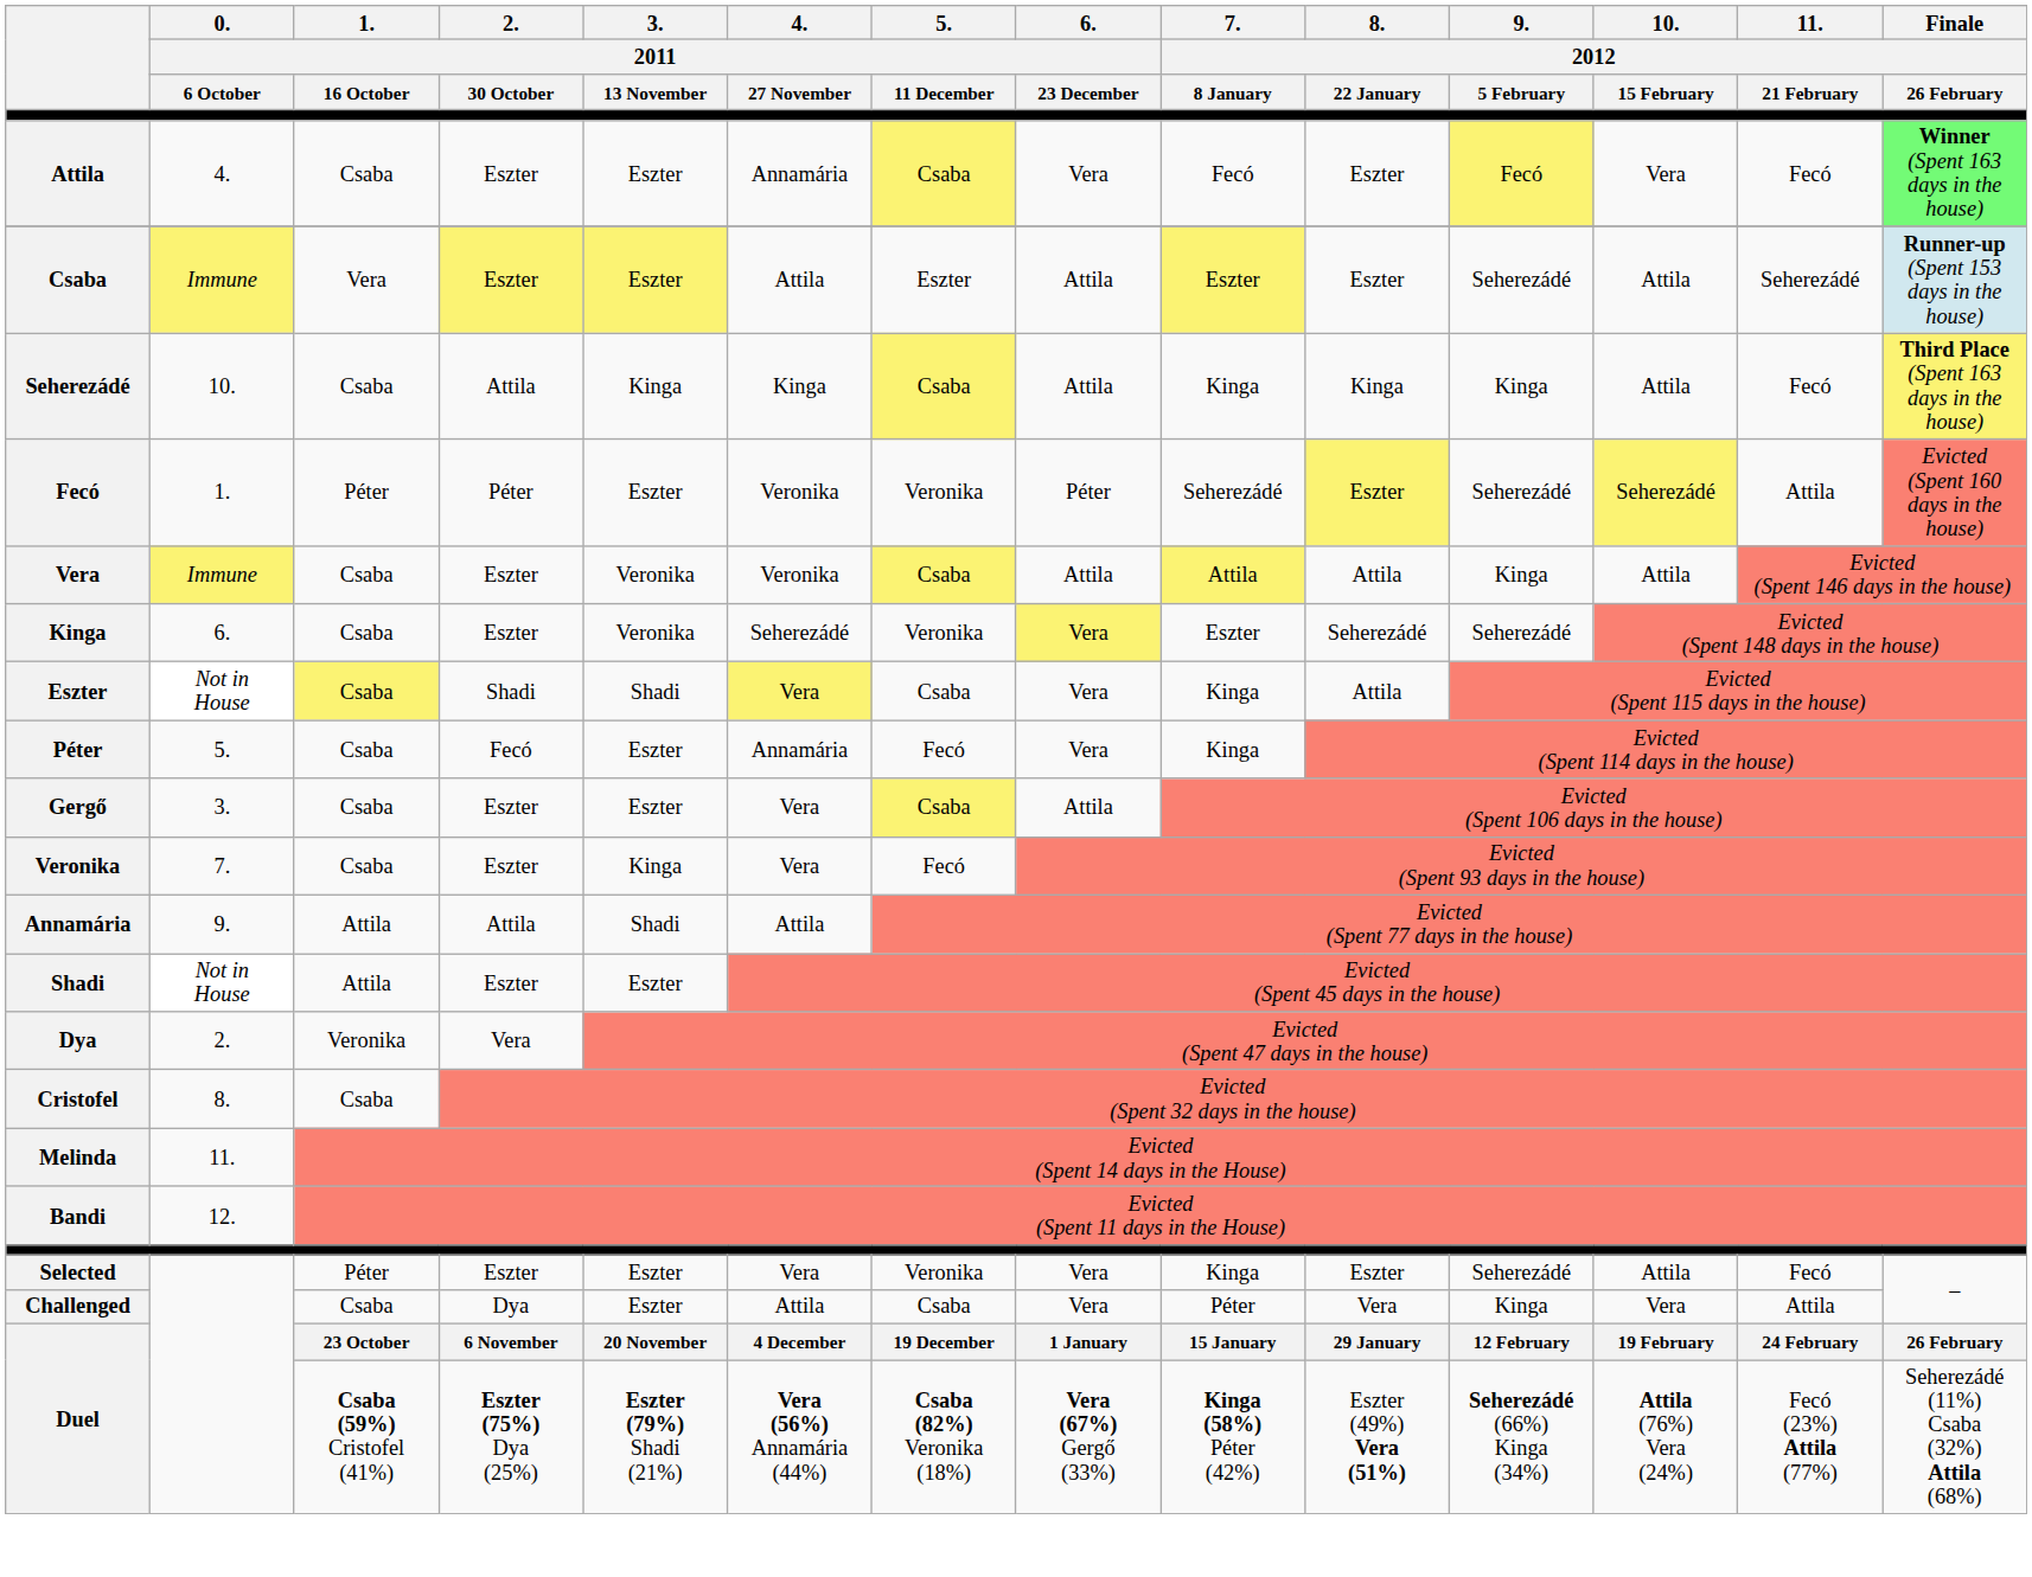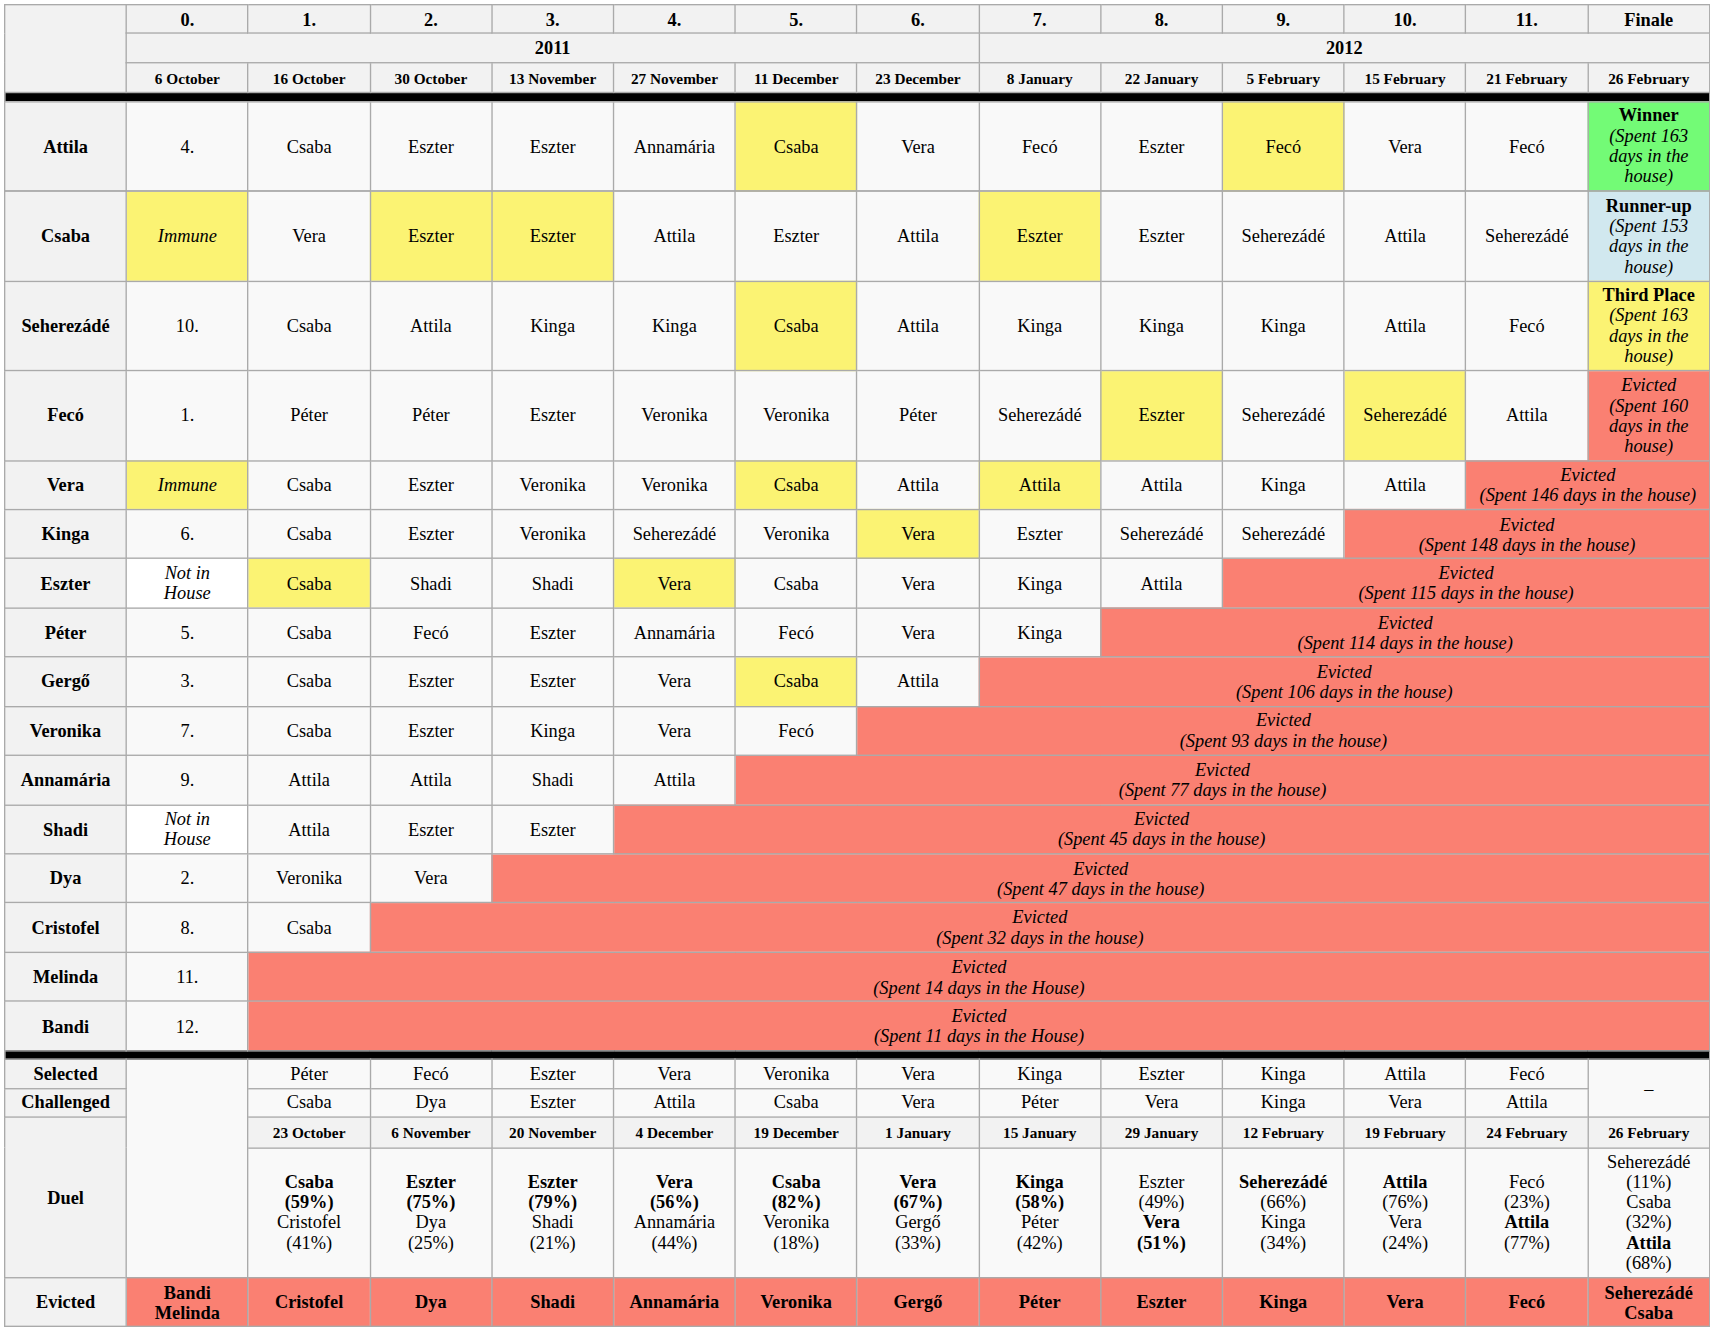 <table class="wikitable" style="font-size:85%; text-align:center; line-height:15px; width: 100%;">
 <tr>
 <th rowspan="3" style="width:7%"></th>
 <th style="width:7%">0.</th>
 <th style="width:7%">1.</th>
 <th style="width:7%">2.</th>
 <th style="width:7%">3.</th>
 <th style="width:7%">4.</th>
 <th style="width:7%">5.</th>
 <th style="width:7%">6.</th>
 <th style="width:7%">7.</th>
 <th style="width:7%">8.</th>
 <th style="width:7%">9.</th>
 <th style="width:7%">10.</th>
 <th style="width:7%">11.</th>
 <th style="width:7%">Finale</th>
 </tr>
 <tr>
 <th colspan="7">2011</th>
 <th ! colspan="6">2012</th>
 </tr>
 <tr>
 <th><small>6 October</small></th>
 <th><small>16 October</small></th>
 <th><small>30 October</small></th>
 <th><small>13 November</small></th>
 <th><small>27 November</small></th>
 <th><small>11 December</small></th>
 <th><small>23 December</small></th>
 <th><small>8 January</small></th>
 <th><small>22 January</small></th>
 <th><small>5 February</small></th>
 <th><small>15 February</small></th>
 <th><small>21 February</small></th>
 <th><small>26 February</small></th>
 </tr>
 <tr>
 <td style="background:#000;" colspan="14"></td>
 </tr>
 <tr>
 <th><strong>Attila</strong></th>
 <td>4.</td>
 <td>Csaba</td>
 <td>Eszter</td>
 <td>Eszter</td>
 <td>Annamária</td>
 <td style="background:#FBF373">Csaba</td>
 <td>Vera</td>
 <td>Fecó</td>
 <td>Eszter</td>
 <td style="background:#FBF373">Fecó</td>
 <td>Vera</td>
 <td>Fecó</td>
 <td style="background:#73FB76"><strong>Winner</strong><br><em>(Spent 163 days in the house)</em></td>
 </tr>
 <tr>
 </tr>
 <tr>
 <th><strong>Csaba</strong></th>
 <td style="background:#FBF373"><em>Immune</em></td>
 <td>Vera</td>
 <td style="background:#FBF373">Eszter</td>
 <td style="background:#FBF373">Eszter</td>
 <td>Attila</td>
 <td>Eszter</td>
 <td>Attila</td>
 <td style="background:#FBF373">Eszter</td>
 <td>Eszter</td>
 <td>Seherezádé</td>
 <td>Attila</td>
 <td>Seherezádé</td>
 <td style="background:#D1E8EF"><strong>Runner-up</strong><br><em>(Spent 153 days in the house)</em></td>
 </tr>
 <tr>
 <th><strong>Seherezádé</strong></th>
 <td>10.</td>
 <td>Csaba</td>
 <td>Attila</td>
 <td>Kinga</td>
 <td>Kinga</td>
 <td style="background:#FBF373">Csaba</td>
 <td>Attila</td>
 <td>Kinga</td>
 <td>Kinga</td>
 <td>Kinga</td>
 <td>Attila</td>
 <td>Fecó</td>
 <td style="background:#FBF373"><strong>Third Place</strong><br><em>(Spent 163 days in the house)</em></td>
 </tr>
 <tr>
 <th><strong>Fecó</strong></th>
 <td>1.</td>
 <td>Péter</td>
 <td>Péter</td>
 <td>Eszter</td>
 <td>Veronika</td>
 <td>Veronika</td>
 <td>Péter</td>
 <td>Seherezádé</td>
 <td style="background:#FBF373">Eszter</td>
 <td>Seherezádé</td>
 <td style="background:#FBF373">Seherezádé</td>
 <td>Attila</td>
 <td style="background:#fa8072"><em>Evicted<br>(Spent 160 days in the house)</em></td>
 </tr>
 <tr>
 <th><strong>Vera</strong></th>
 <td style="background:#FBF373"><em>Immune</em></td>
 <td>Csaba</td>
 <td>Eszter</td>
 <td>Veronika</td>
 <td>Veronika</td>
 <td style="background:#FBF373">Csaba</td>
 <td>Attila</td>
 <td style="background:#FBF373">Attila</td>
 <td>Attila</td>
 <td>Kinga</td>
 <td>Attila</td>
 <td style="background:#fa8072" colspan="2"><em>Evicted<br>(Spent 146 days in the house)</em></td>
 </tr>
 <tr>
 <th><strong>Kinga</strong></th>
 <td>6.</td>
 <td>Csaba</td>
 <td>Eszter</td>
 <td>Veronika</td>
 <td>Seherezádé</td>
 <td>Veronika</td>
 <td style="background:#FBF373">Vera</td>
 <td>Eszter</td>
 <td>Seherezádé</td>
 <td>Seherezádé</td>
 <td style="background:#fa8072" colspan="3"><em>Evicted<br>(Spent 148 days in the house)</em></td>
 </tr>
 <tr>
 <th><strong>Eszter</strong></th>
 <td style=background:white><em>Not in<br>House</em></td>
 <td style="background:#FBF373">Csaba</td>
 <td>Shadi</td>
 <td>Shadi</td>
 <td style="background:#FBF373">Vera</td>
 <td>Csaba</td>
 <td>Vera</td>
 <td>Kinga</td>
 <td>Attila</td>
 <td style="background:#fa8072" colspan="4"><em>Evicted<br>(Spent 115 days in the house)</em></td>
 </tr>
 <tr>
 <th><strong>Péter</strong></th>
 <td>5.</td>
 <td>Csaba</td>
 <td>Fecó</td>
 <td>Eszter</td>
 <td>Annamária</td>
 <td>Fecó</td>
 <td>Vera</td>
 <td>Kinga</td>
 <td style="background:#fa8072" colspan="5"><em>Evicted<br>(Spent 114 days in the house)</em></td>
 </tr>
 <tr>
 <th><strong>Gergő</strong></th>
 <td>3.</td>
 <td>Csaba</td>
 <td>Eszter</td>
 <td>Eszter</td>
 <td>Vera</td>
 <td style="background:#FBF373">Csaba</td>
 <td>Attila</td>
 <td style="background:#fa8072" colspan="6"><em>Evicted<br>(Spent 106 days in the house)</em></td>
 </tr>
 <tr>
 <th><strong>Veronika</strong></th>
 <td>7.</td>
 <td>Csaba</td>
 <td>Eszter</td>
 <td>Kinga</td>
 <td>Vera</td>
 <td>Fecó</td>
 <td style="background:#fa8072" colspan="7"><em>Evicted<br>(Spent 93 days in the house)</em></td>
 </tr>
 <tr>
 <th><strong>Annamária</strong></th>
 <td>9.</td>
 <td>Attila</td>
 <td>Attila</td>
 <td>Shadi</td>
 <td>Attila</td>
 <td style="background:#fa8072" colspan="8"><em>Evicted<br>(Spent 77 days in the house)</em></td>
 </tr>
 <tr>
 <th><strong>Shadi</strong></th>
 <td style=background:white><em>Not in<br>House</em></td>
 <td>Attila</td>
 <td>Eszter</td>
 <td>Eszter</td>
 <td style="background:#fa8072" colspan="9"><em>Evicted<br>(Spent 45 days in the house)</em></td>
 </tr>
 <tr>
 <th><strong>Dya</strong></th>
 <td>2.</td>
 <td>Veronika</td>
 <td>Vera</td>
 <td style="background:#fa8072" colspan="10"><em>Evicted<br>(Spent 47 days in the house)</em></td>
 </tr>
 <tr>
 <th><strong>Cristofel</strong></th>
 <td>8.</td>
 <td>Csaba</td>
 <td style="background:#fa8072" colspan="11"><em>Evicted<br>(Spent 32 days in the house)</em></td>
 </tr>
 <tr>
 <th><strong>Melinda</strong></th>
 <td>11.</td>
 <td style="background:#fa8072" colspan="12"><em>Evicted<br>(Spent 14 days in the House)</em></td>
 </tr>
 <tr>
 <th><strong>Bandi</strong></th>
 <td>12.</td>
 <td style="background:#fa8072" colspan="12"><em>Evicted<br>(Spent 11 days in the House)</em></td>
 </tr>
 <tr>
 <td style="background:#000;" colspan="14"></td>
 </tr>
 <tr>
 <th><strong>Selected</strong></th>
 <td rowspan="4"></td>
 <td>Péter</td>
-<td>Eszter</td>
+<td>Fecó</td>
 <td>Eszter</td>
 <td>Vera</td>
 <td>Veronika</td>
 <td>Vera</td>
 <td>Kinga</td>
 <td>Eszter</td>
-<td>Seherezádé</td>
+<td>Kinga</td>
 <td>Attila</td>
 <td>Fecó</td>
 <td rowspan="2">–</td>
 </tr>
 <tr>
 <th><strong>Challenged</strong></th>
 <td>Csaba</td>
 <td>Dya</td>
 <td>Eszter</td>
 <td>Attila</td>
 <td>Csaba</td>
 <td>Vera</td>
 <td>Péter</td>
 <td>Vera</td>
 <td>Kinga</td>
 <td>Vera</td>
 <td>Attila</td>
 </tr>
 <tr>
 <th rowspan="2"><strong>Duel</strong></th>
 <th><small>23 October</small></th>
 <th><small>6 November</small></th>
 <th><small>20 November</small></th>
 <th><small>4 December</small></th>
 <th><small>19 December</small></th>
 <th><small>1 January</small></th>
 <th><small>15 January</small></th>
 <th><small>29 January</small></th>
 <th><small>12 February</small></th>
 <th><small>19 February</small></th>
 <th><small>24 February</small></th>
 <th><small>26 February</small></th>
 </tr>
 <tr>
 <td><strong>Csaba<br>(59%)</strong><br>Cristofel<br>(41%)</td>
 <td><strong>Eszter<br>(75%)</strong><br>Dya<br>(25%)</td>
 <td><strong>Eszter<br>(79%)</strong><br>Shadi<br>(21%)</td>
 <td><strong>Vera<br>(56%)</strong><br>Annamária<br>(44%)</td>
 <td><strong>Csaba<br>(82%)</strong><br>Veronika<br>(18%)</td>
 <td><strong>Vera<br>(67%)</strong><br>Gergő<br>(33%)</td>
 <td><strong>Kinga<br>(58%)</strong><br>Péter<br>(42%)</td>
 <td>Eszter<br>(49%)<br><strong>Vera<br>(51%)</strong></td>
 <td><strong>Seherezádé</strong><br>(66%)<br>Kinga<br>(34%)</td>
 <td><strong>Attila</strong><br>(76%)<br>Vera<br>(24%)</td>
 <td>Fecó<br>(23%)<br><strong>Attila</strong><br>(77%)</td>
 <td>Seherezádé<br>(11%)<br>Csaba<br>(32%)<br><strong>Attila</strong><br>(68%)</td>
 </tr>
+<tr>
+<th><strong>Evicted</strong></th>
+<td style="background:salmon;"><strong>Bandi<br>Melinda</strong></td>
+<td style="background:salmon;"><strong>Cristofel</strong></td>
+<td style="background:salmon;"><strong>Dya</strong></td>
+<td style="background:salmon;"><strong>Shadi</strong></td>
+<td style="background:salmon;"><strong>Annamária</strong></td>
+<td style="background:salmon;"><strong>Veronika</strong></td>
+<td style="background:salmon;"><strong>Gergő</strong></td>
+<td style="background:salmon;"><strong>Péter</strong></td>
+<td style="background:salmon;"><strong>Eszter</strong></td>
+<td style="background:salmon;"><strong>Kinga</strong></td>
+<td style="background:salmon;"><strong>Vera</strong></td>
+<td style="background:salmon;"><strong>Fecó</strong></td>
+<td style="background:salmon;"><strong>Seherezádé<br>Csaba</strong></td>
+</tr>
 </table>
